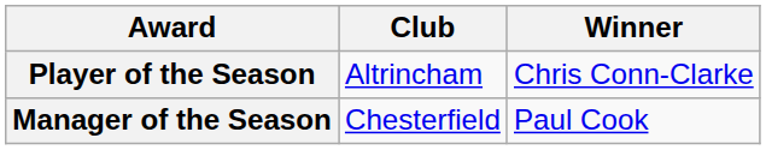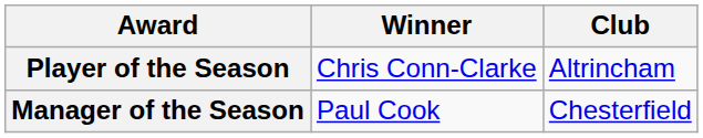 <table class="wikitable">
 <tr>
 <th>Award</th>
+<th>Winner</th>
 <th>Club</th>
-<th>Winner</th>
 </tr>
 <tr>
 <th>Player of the Season</th>
+<td> <a href='#'>Chris Conn-Clarke</a></td>
 <td><a href='#'>Altrincham</a></td>
-<td> <a href='#'>Chris Conn-Clarke</a></td>
 </tr>
 <tr>
 <th>Manager of the Season</th>
+<td> <a href='#'>Paul Cook</a></td>
 <td><a href='#'>Chesterfield</a></td>
-<td> <a href='#'>Paul Cook</a></td>
 </tr>
 </table>
